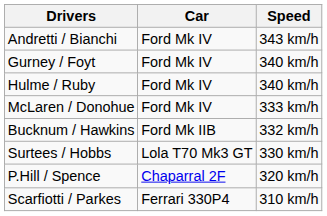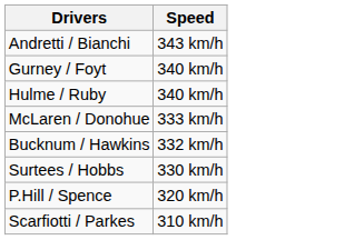 <table class="wikitable" style="font-size: 95%;">
 <tr>
 <th>Drivers</th>
-<th>Car</th>
 <th>Speed</th>
 </tr>
 <tr>
 <td>Andretti / Bianchi</td>
-<td>Ford Mk IV</td>
 <td>343 km/h</td>
 </tr>
 <tr>
 <td>Gurney / Foyt</td>
-<td>Ford Mk IV</td>
 <td>340 km/h</td>
 </tr>
 <tr>
 <td>Hulme / Ruby</td>
-<td>Ford Mk IV</td>
 <td>340 km/h</td>
 </tr>
 <tr>
 <td>McLaren / Donohue</td>
-<td>Ford Mk IV</td>
 <td>333 km/h</td>
 </tr>
 <tr>
 <td>Bucknum / Hawkins</td>
-<td>Ford Mk IIB</td>
 <td>332 km/h</td>
 </tr>
 <tr>
 <td>Surtees / Hobbs</td>
-<td>Lola T70 Mk3 GT</td>
 <td>330 km/h</td>
 </tr>
 <tr>
 <td>P.Hill / Spence</td>
-<td><a href='#'>Chaparral 2F</a></td>
 <td>320 km/h</td>
 </tr>
 <tr>
 <td>Scarfiotti / Parkes</td>
-<td>Ferrari 330P4</td>
 <td>310 km/h</td>
 </tr>
 </table>
